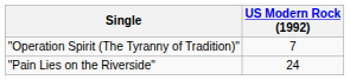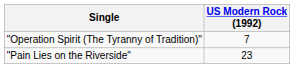 <table class="wikitable">
 <tr>
 <th>Single</th>
 <th><a href='#'>US Modern Rock</a><br>(1992)</th>
 </tr>
 <tr>
 <td>"Operation Spirit (The Tyranny of Tradition)"</td>
 <td align="center">7</td>
 </tr>
 <tr>
 <td>"Pain Lies on the Riverside"</td>
-<td align="center">24</td>
+<td align="center">23</td>
 </tr>
 </table>
